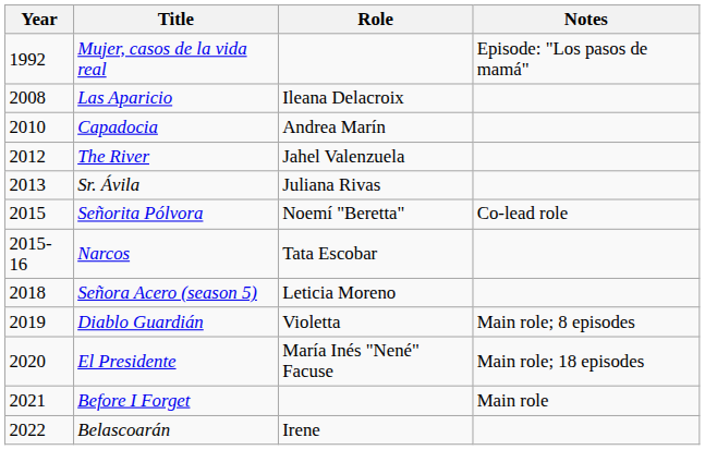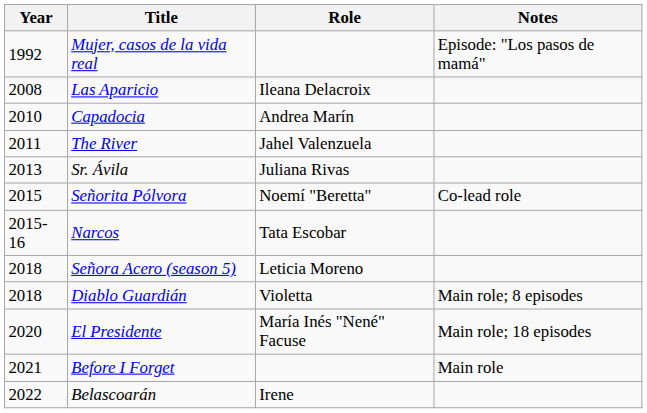 <table class="wikitable">
 <tr>
 <th>Year</th>
 <th>Title</th>
 <th>Role</th>
 <th>Notes</th>
 </tr>
 <tr>
 <td>1992</td>
 <td><em><a href='#'>Mujer, casos de la vida real </a></em></td>
 <td></td>
 <td>Episode: "Los pasos de mamá"</td>
 </tr>
 <tr>
 <td>2008</td>
 <td><em><a href='#'>Las Aparicio</a></em></td>
 <td>Ileana Delacroix</td>
 <td></td>
 </tr>
 <tr>
 <td>2010</td>
 <td><em><a href='#'>Capadocia</a></em></td>
 <td>Andrea Marín</td>
 <td></td>
 </tr>
 <tr>
-<td>2012</td>
+<td>2011</td>
 <td><em><a href='#'>The River</a></em></td>
 <td>Jahel Valenzuela</td>
 <td></td>
 </tr>
 <tr>
 <td>2013</td>
 <td><em>Sr. Ávila</em></td>
 <td>Juliana Rivas</td>
 <td></td>
 </tr>
 <tr>
 <td>2015</td>
 <td><em><a href='#'>Señorita Pólvora</a></em></td>
 <td>Noemí "Beretta"</td>
 <td>Co-lead role</td>
 </tr>
 <tr>
 <td>2015-16</td>
 <td><em><a href='#'>Narcos</a></em></td>
 <td>Tata Escobar</td>
 <td></td>
 </tr>
 <tr>
 <td>2018</td>
 <td><em><a href='#'>Señora Acero (season 5)</a></em></td>
 <td>Leticia Moreno</td>
 </tr>
 <tr>
-<td>2019</td>
+<td>2018</td>
 <td><em><a href='#'>Diablo Guardián</a></em></td>
 <td>Violetta</td>
 <td>Main role; 8 episodes</td>
 </tr>
 <tr>
 <td>2020</td>
 <td><em><a href='#'>El Presidente</a></em></td>
 <td>María Inés "Nené" Facuse</td>
 <td>Main role; 18 episodes</td>
 </tr>
 <tr>
 <td>2021</td>
 <td><em><a href='#'>Before I Forget</a></em></td>
 <td></td>
 <td>Main role</td>
 </tr>
 <tr>
 <td>2022</td>
 <td><em>Belascoarán</em></td>
 <td>Irene</td>
 <td></td>
 </tr>
 </table>
